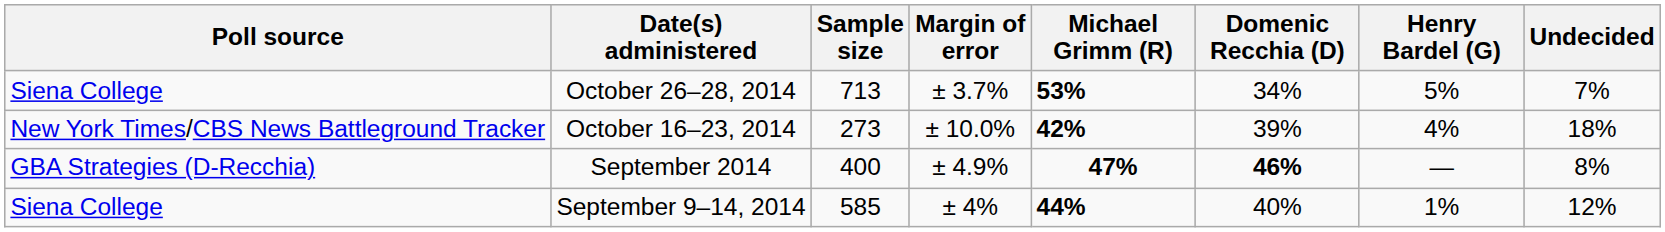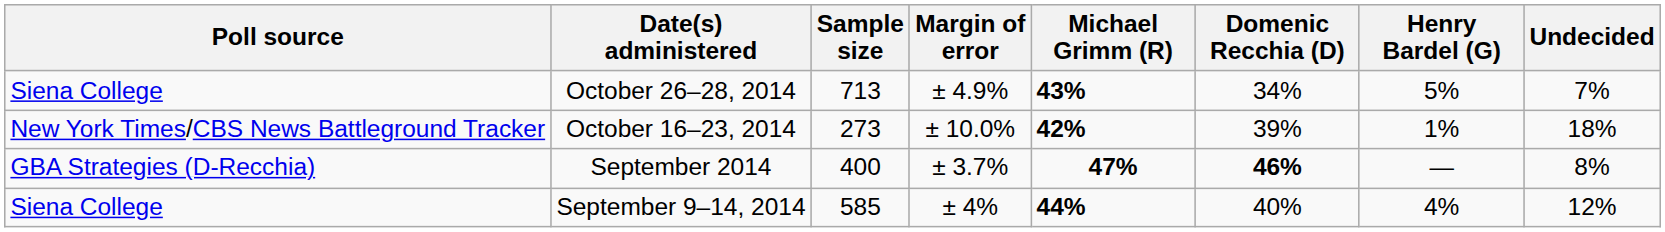 <table class="wikitable">
 <tr>
 <th>Poll source</th>
 <th>Date(s)<br>administered</th>
 <th>Sample<br>size</th>
 <th>Margin of<br>error</th>
 <th style="width:100px;">Michael<br>Grimm (R)</th>
 <th style="width:100px;">Domenic<br>Recchia (D)</th>
 <th style="width:100px;">Henry<br>Bardel (G)</th>
 <th>Undecided</th>
 </tr>
 <tr>
 <td><a href='#'>Siena College</a></td>
 <td align=center>October 26–28, 2014</td>
 <td align=center>713</td>
-<td align=center>± 3.7%</td>
-<td><strong>53%</strong></td>
+<td align=center>± 4.9%</td>
+<td><strong>43%</strong></td>
 <td align=center>34%</td>
 <td align=center>5%</td>
 <td align=center>7%</td>
 </tr>
 <tr>
 <td><a href='#'>New York Times</a>/<a href='#'>CBS News Battleground Tracker</a></td>
 <td align=center>October 16–23, 2014</td>
 <td align=center>273</td>
 <td align=center>± 10.0%</td>
 <td><strong>42%</strong></td>
 <td align=center>39%</td>
-<td align=center>4%</td>
+<td align=center>1%</td>
 <td align=center>18%</td>
 </tr>
 <tr>
 <td><a href='#'>GBA Strategies (D-Recchia)</a></td>
 <td align=center>September 2014</td>
 <td align=center>400</td>
-<td align=center>± 4.9%</td>
+<td align=center>± 3.7%</td>
 <td align=center><strong>47%</strong></td>
 <td align=center><strong>46%</strong></td>
 <td align=center>—</td>
 <td align=center>8%</td>
 </tr>
 <tr>
 <td><a href='#'>Siena College</a></td>
 <td align=center>September 9–14, 2014</td>
 <td align=center>585</td>
 <td align=center>± 4%</td>
 <td><strong>44%</strong></td>
 <td align=center>40%</td>
-<td align=center>1%</td>
+<td align=center>4%</td>
 <td align=center>12%</td>
 </tr>
 </table>
